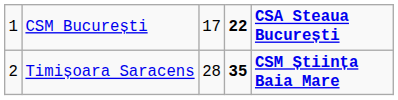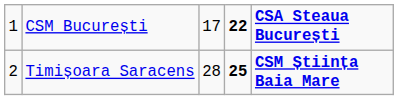 <table class="wikitable gauche" cellpadding="0" cellspacing="0" style="font-size:90%;">
 <tr>
 <td>1</td>
 <td><a href='#'>CSM București</a></td>
 <td>17</td>
 <td><strong>22</strong></td>
 <td width="100px"><strong><a href='#'>CSA Steaua București</a></strong></td>
 </tr>
 <tr>
 <td>2</td>
 <td><a href='#'>Timișoara Saracens</a></td>
 <td>28</td>
-<td><strong>35</strong></td>
+<td><strong>25</strong></td>
 <td><strong><a href='#'>CSM Știința Baia Mare</a></strong></td>
 </tr>
 </table>
